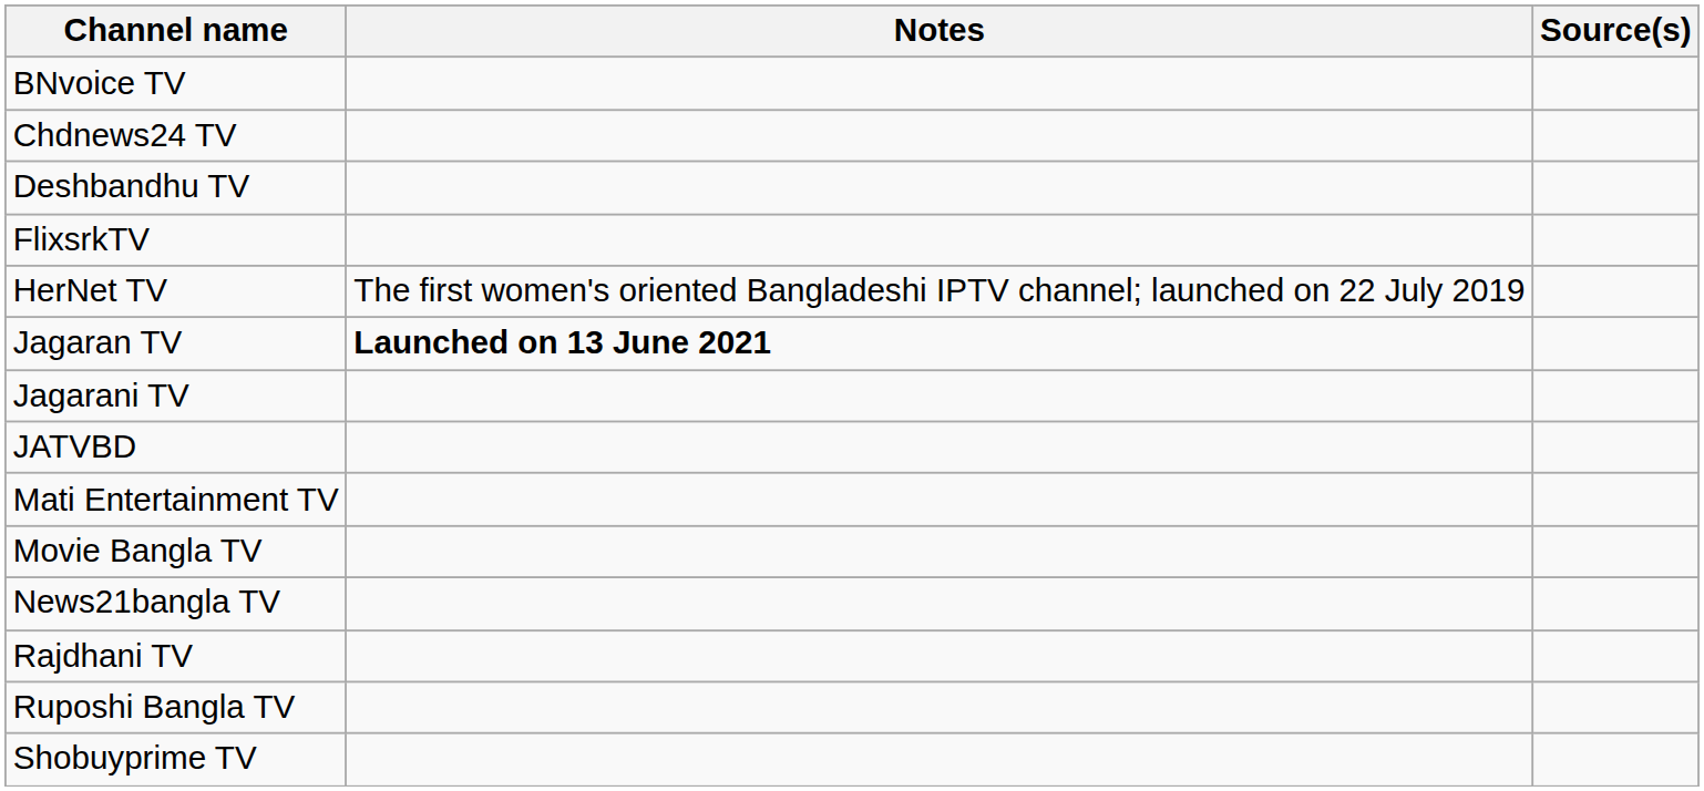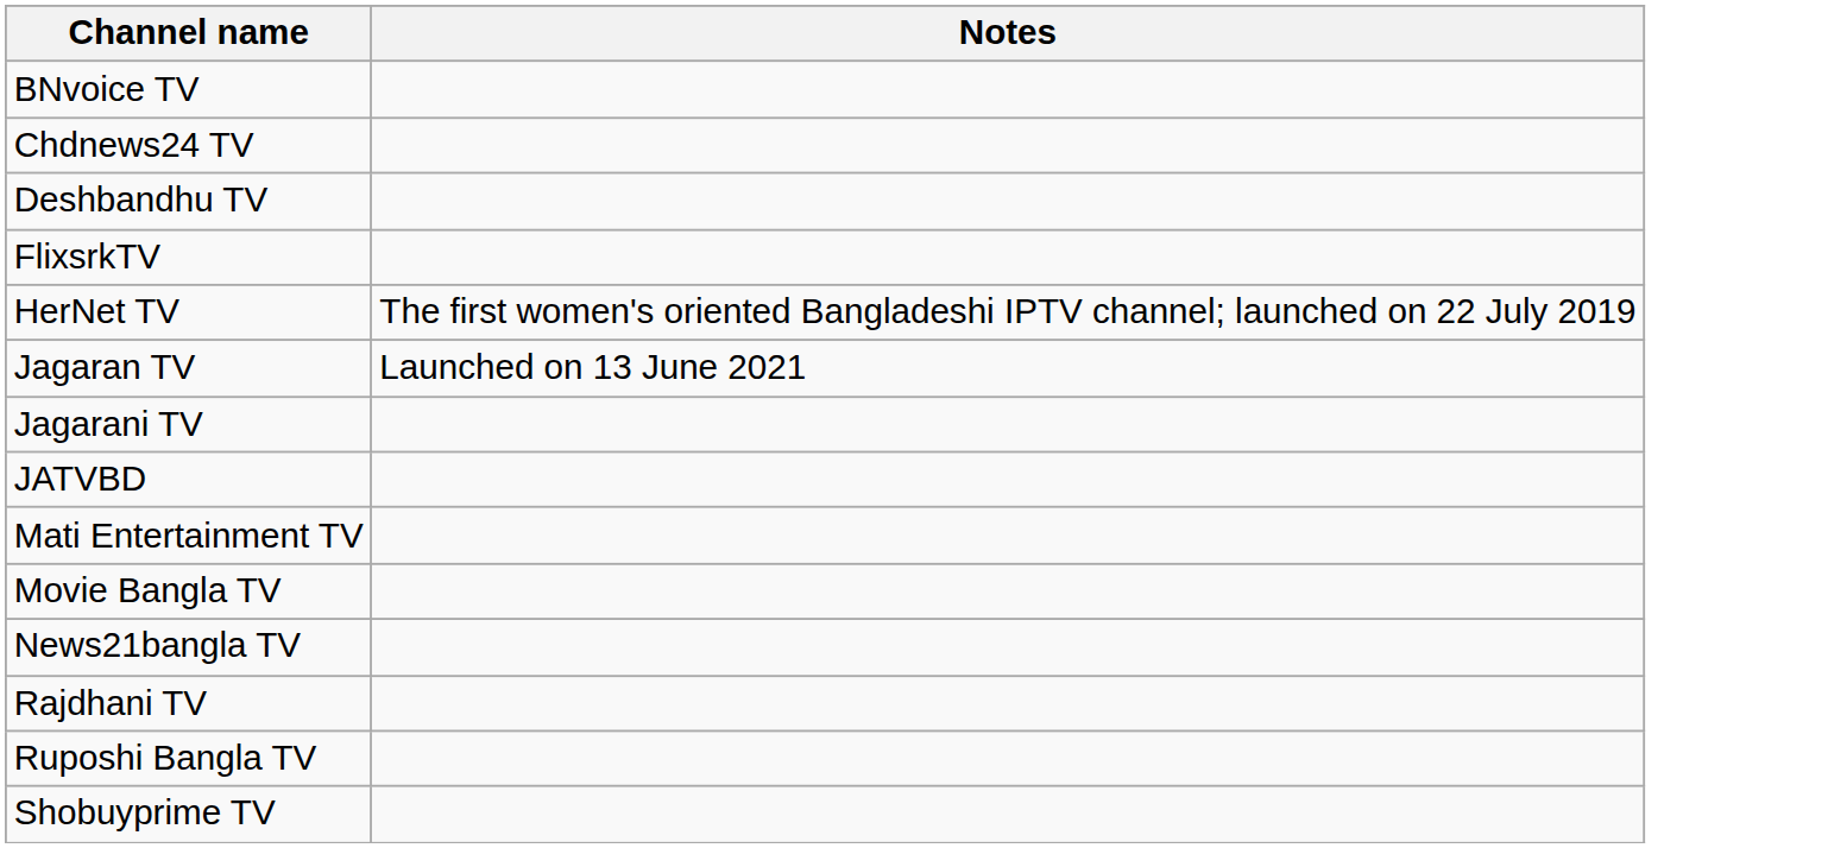 <table class="wikitable sortable">
 <tr>
 <th>Channel name</th>
 <th>Notes</th>
-<th>Source(s)</th>
 </tr>
 <tr>
 <td>BNvoice TV</td>
-<td></td>
 <td></td>
 </tr>
 <tr>
 <td>Chdnews24 TV</td>
 <td></td>
-<td></td>
 </tr>
 <tr>
 <td>Deshbandhu TV</td>
-<td></td>
 <td></td>
 </tr>
 <tr>
 <td>FlixsrkTV</td>
 <td></td>
-<td></td>
 </tr>
 <tr>
 <td>HerNet TV</td>
 <td>The first women's oriented Bangladeshi IPTV channel; launched on 22 July 2019</td>
-<td></td>
 </tr>
 <tr>
 <td>Jagaran TV</td>
-<td><strong>Launched on 13 June 2021</strong></td>
-<td></td>
+<td>Launched on 13 June 2021</td>
 </tr>
 <tr>
 <td>Jagarani TV</td>
-<td></td>
 <td></td>
 </tr>
 <tr>
 <td>JATVBD</td>
 <td></td>
-<td></td>
 </tr>
 <tr>
 <td>Mati Entertainment TV</td>
-<td></td>
 <td></td>
 </tr>
 <tr>
 <td>Movie Bangla TV</td>
 <td></td>
-<td></td>
 </tr>
 <tr>
 <td>News21bangla TV</td>
-<td></td>
 <td></td>
 </tr>
 <tr>
 <td>Rajdhani TV</td>
 <td></td>
-<td></td>
 </tr>
 <tr>
 <td>Ruposhi Bangla TV</td>
-<td></td>
 <td></td>
 </tr>
 <tr>
 <td>Shobuyprime TV</td>
 <td></td>
-<td></td>
 </tr>
 </table>
